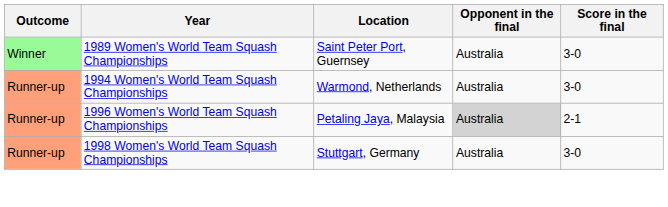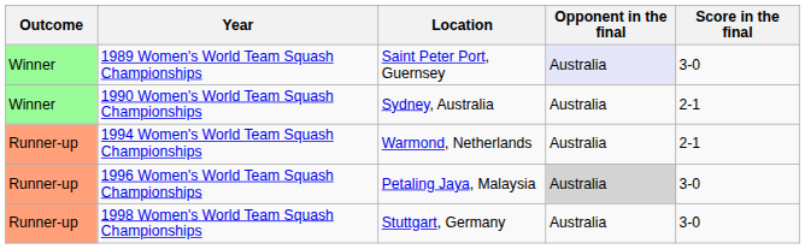 <table class="sortable wikitable">
 <tr>
 <th width="100">Outcome</th>
 <th width="350">Year</th>
 <th width="200">Location</th>
 <th width="150">Opponent in the final</th>
 <th width="150">Score in the final</th>
 </tr>
 <tr>
 <td bgcolor="98FB98">Winner</td>
 <td><a href='#'>1989 Women's World Team Squash Championships</a></td>
 <td><a href='#'>Saint Peter Port</a>, Guernsey</td>
+<td style="background: lavender;"> Australia</td>
+<td>3-0</td>
+</tr>
+<tr>
+<td bgcolor="98FB98">Winner</td>
+<td><a href='#'>1990 Women's World Team Squash Championships</a></td>
+<td><a href='#'>Sydney</a>, Australia</td>
 <td> Australia</td>
-<td>3-0</td>
+<td>2-1</td>
 </tr>
 <tr>
 <td bgcolor="FFA07A">Runner-up</td>
 <td><a href='#'>1994 Women's World Team Squash Championships</a></td>
 <td><a href='#'>Warmond</a>, Netherlands</td>
 <td> Australia</td>
-<td>3-0</td>
+<td>2-1</td>
 </tr>
 <tr>
 <td bgcolor="FFA07A">Runner-up</td>
 <td><a href='#'>1996 Women's World Team Squash Championships</a></td>
 <td><a href='#'>Petaling Jaya</a>, Malaysia</td>
 <td style="background: lightgrey;"> Australia</td>
-<td>2-1</td>
+<td>3-0</td>
 </tr>
 <tr>
 <td bgcolor="FFA07A">Runner-up</td>
 <td><a href='#'>1998 Women's World Team Squash Championships</a></td>
 <td><a href='#'>Stuttgart</a>, Germany</td>
 <td> Australia</td>
 <td>3-0</td>
 </tr>
 </table>
